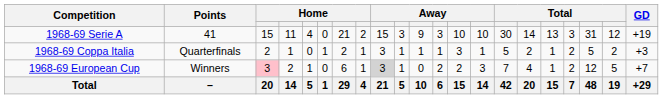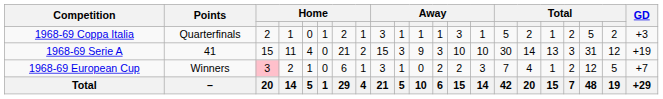 <table class="wikitable" style="font-size:90%;width:100%;margin:auto;clear:both;text-align:center;">
 <tr>
 <th rowspan="2">Competition</th>
 <th rowspan="2">Points</th>
 <th colspan="6">Home</th>
 <th colspan="6">Away</th>
 <th colspan="6">Total</th>
 <th rowspan="2"><a href='#'>GD</a></th>
 </tr>
 <tr>
 <th></th>
 <th></th>
 <th></th>
 <th></th>
 <th></th>
 <th></th>
 <th></th>
 <th></th>
 <th></th>
 <th></th>
 <th></th>
 <th></th>
 <th></th>
 <th></th>
 <th></th>
 <th></th>
 <th></th>
 <th></th>
 </tr>
 <tr>
+<td><a href='#'>1968-69 Coppa Italia</a></td>
+<td>Quarterfinals</td>
+<td>2</td>
+<td>1</td>
+<td>0</td>
+<td>1</td>
+<td>2</td>
+<td>1</td>
+<td>3</td>
+<td>1</td>
+<td>1</td>
+<td>1</td>
+<td>3</td>
+<td>1</td>
+<td>5</td>
+<td>2</td>
+<td>1</td>
+<td>2</td>
+<td>5</td>
+<td>2</td>
+<td>+3</td>
+</tr>
+<tr>
 <td><a href='#'>1968-69 Serie A</a></td>
 <td>41</td>
 <td>15</td>
 <td>11</td>
 <td>4</td>
 <td>0</td>
 <td>21</td>
 <td>2</td>
 <td>15</td>
 <td>3</td>
 <td>9</td>
 <td>3</td>
 <td>10</td>
 <td>10</td>
 <td>30</td>
 <td>14</td>
 <td>13</td>
 <td>3</td>
 <td>31</td>
 <td>12</td>
 <td>+19</td>
 </tr>
 <tr>
-<td><a href='#'>1968-69 Coppa Italia</a></td>
-<td>Quarterfinals</td>
-<td>2</td>
-<td>1</td>
-<td>0</td>
-<td>1</td>
-<td>2</td>
-<td>1</td>
-<td>3</td>
-<td>1</td>
-<td>1</td>
-<td>1</td>
-<td>3</td>
-<td>1</td>
-<td>5</td>
-<td>2</td>
-<td>1</td>
-<td>2</td>
-<td>5</td>
-<td>2</td>
-<td>+3</td>
-</tr>
-<tr>
 <td><a href='#'>1968-69 European Cup</a></td>
 <td>Winners</td>
 <td style="background: pink;">3</td>
 <td>2</td>
 <td>1</td>
 <td>0</td>
 <td>6</td>
 <td>1</td>
-<td style="background: lightgrey;">3</td>
+<td>3</td>
 <td>1</td>
 <td>0</td>
 <td>2</td>
 <td>2</td>
 <td>3</td>
 <td>7</td>
 <td>4</td>
 <td>1</td>
 <td>2</td>
 <td>12</td>
 <td>5</td>
 <td>+7</td>
 </tr>
 <tr>
 <th>Total</th>
 <th>–</th>
 <th>20</th>
 <th>14</th>
 <th>5</th>
 <th>1</th>
 <th>29</th>
 <th>4</th>
 <th>21</th>
 <th>5</th>
 <th>10</th>
 <th>6</th>
 <th>15</th>
 <th>14</th>
 <th>42</th>
 <th>20</th>
 <th>15</th>
 <th>7</th>
 <th>48</th>
 <th>19</th>
 <th>+29</th>
 </tr>
 </table>
